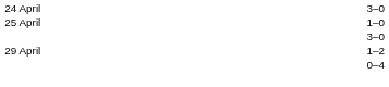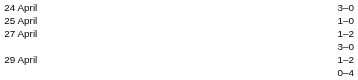 <table cellspacing=1 width=70%>
 <tr>
 <th width=25%></th>
 <th width=30%></th>
 <th width=15%></th>
 <th width=30%></th>
 </tr>
 <tr>
 <td>24 April</td>
 <td align=right></td>
 <td align=center>3–0</td>
 <td></td>
 </tr>
 <tr>
 <td>25 April</td>
 <td align=right></td>
 <td align=center>1–0</td>
+<td></td>
+</tr>
+<tr>
+<td>27 April</td>
+<td align=right></td>
+<td align=center>1–2</td>
 <td></td>
 </tr>
 <tr>
 <td></td>
 <td align=right></td>
 <td align=center>3–0</td>
 <td></td>
 </tr>
 <tr>
 <td>29 April</td>
 <td align=right></td>
 <td align=center>1–2</td>
 <td></td>
 </tr>
 <tr>
 <td></td>
 <td align=right></td>
 <td align=center>0–4</td>
 <td></td>
 </tr>
 </table>
